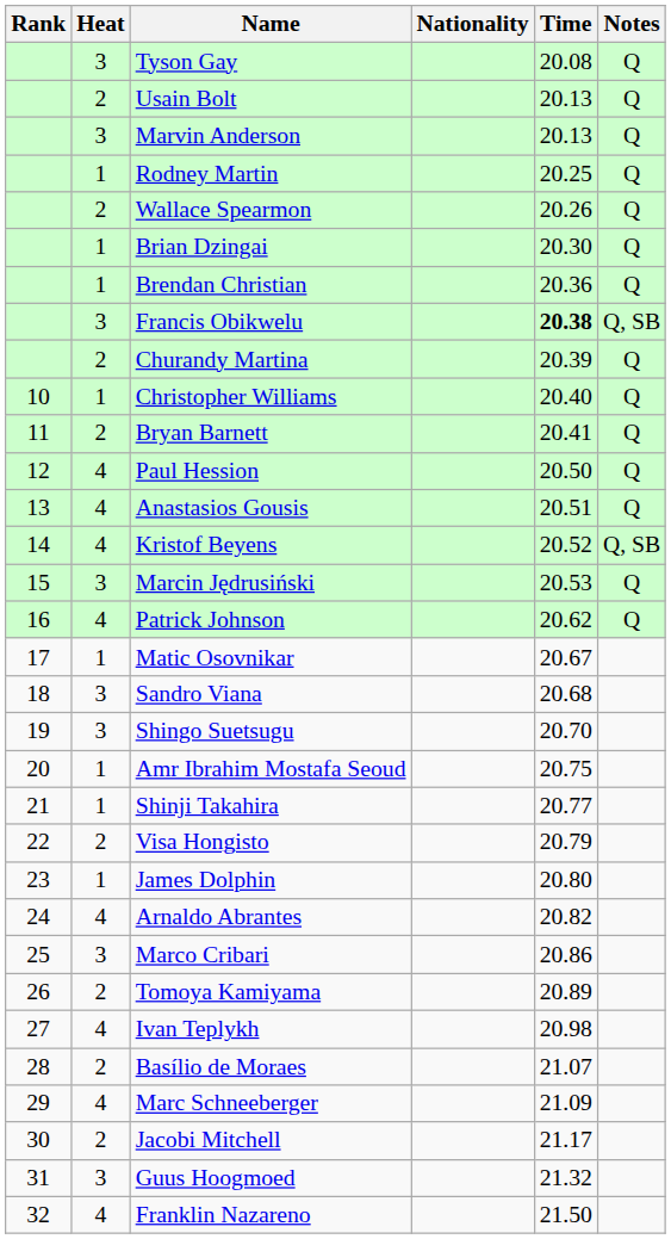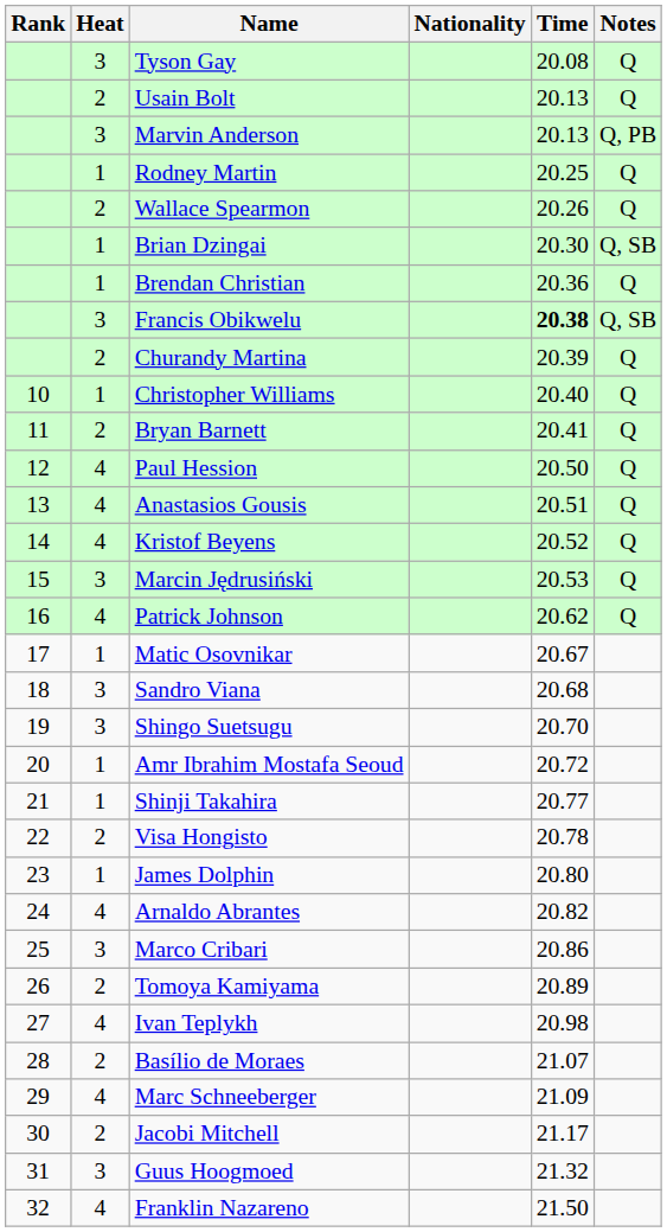 <table class="wikitable sortable" style="text-align:center">
 <tr>
 <th>Rank</th>
 <th>Heat</th>
 <th>Name</th>
 <th>Nationality</th>
 <th>Time</th>
 <th>Notes</th>
 </tr>
 <tr bgcolor=ccffcc>
 <td></td>
 <td>3</td>
 <td align=left><a href='#'>Tyson Gay</a></td>
 <td align=left></td>
 <td>20.08</td>
 <td>Q</td>
 </tr>
 <tr bgcolor=ccffcc>
 <td></td>
 <td>2</td>
 <td align=left><a href='#'>Usain Bolt</a></td>
 <td align=left></td>
 <td>20.13</td>
 <td>Q</td>
 </tr>
 <tr bgcolor=ccffcc>
 <td></td>
 <td>3</td>
 <td align=left><a href='#'>Marvin Anderson</a></td>
 <td align=left></td>
 <td>20.13</td>
-<td>Q</td>
+<td>Q, PB</td>
 </tr>
 <tr bgcolor=ccffcc>
 <td></td>
 <td>1</td>
 <td align=left><a href='#'>Rodney Martin</a></td>
 <td align=left></td>
 <td>20.25</td>
 <td>Q</td>
 </tr>
 <tr bgcolor=ccffcc>
 <td></td>
 <td>2</td>
 <td align=left><a href='#'>Wallace Spearmon</a></td>
 <td align=left></td>
 <td>20.26</td>
 <td>Q</td>
 </tr>
 <tr bgcolor=ccffcc>
 <td></td>
 <td>1</td>
 <td align=left><a href='#'>Brian Dzingai</a></td>
 <td align=left></td>
 <td>20.30</td>
-<td>Q</td>
+<td>Q, SB</td>
 </tr>
 <tr bgcolor=ccffcc>
 <td></td>
 <td>1</td>
 <td align=left><a href='#'>Brendan Christian</a></td>
 <td align=left></td>
 <td>20.36</td>
 <td>Q</td>
 </tr>
 <tr bgcolor=ccffcc>
 <td></td>
 <td>3</td>
 <td align=left><a href='#'>Francis Obikwelu</a></td>
 <td align=left></td>
 <td><strong>20.38</strong></td>
 <td>Q, SB</td>
 </tr>
 <tr bgcolor=ccffcc>
 <td></td>
 <td>2</td>
 <td align=left><a href='#'>Churandy Martina</a></td>
 <td align=left></td>
 <td>20.39</td>
 <td>Q</td>
 </tr>
 <tr bgcolor=ccffcc>
 <td>10</td>
 <td>1</td>
 <td align=left><a href='#'>Christopher Williams</a></td>
 <td align=left></td>
 <td>20.40</td>
 <td>Q</td>
 </tr>
 <tr bgcolor=ccffcc>
 <td>11</td>
 <td>2</td>
 <td align=left><a href='#'>Bryan Barnett</a></td>
 <td align=left></td>
 <td>20.41</td>
 <td>Q</td>
 </tr>
 <tr bgcolor=ccffcc>
 <td>12</td>
 <td>4</td>
 <td align=left><a href='#'>Paul Hession</a></td>
 <td align=left></td>
 <td>20.50</td>
 <td>Q</td>
 </tr>
 <tr bgcolor=ccffcc>
 <td>13</td>
 <td>4</td>
 <td align=left><a href='#'>Anastasios Gousis</a></td>
 <td align=left></td>
 <td>20.51</td>
 <td>Q</td>
 </tr>
 <tr bgcolor=ccffcc>
 <td>14</td>
 <td>4</td>
 <td align=left><a href='#'>Kristof Beyens</a></td>
 <td align=left></td>
 <td>20.52</td>
-<td>Q, SB</td>
+<td>Q</td>
 </tr>
 <tr bgcolor=ccffcc>
 <td>15</td>
 <td>3</td>
 <td align=left><a href='#'>Marcin Jędrusiński</a></td>
 <td align=left></td>
 <td>20.53</td>
 <td>Q</td>
 </tr>
 <tr bgcolor=ccffcc>
 <td>16</td>
 <td>4</td>
 <td align=left><a href='#'>Patrick Johnson</a></td>
 <td align=left></td>
 <td>20.62</td>
 <td>Q</td>
 </tr>
 <tr>
 <td>17</td>
 <td>1</td>
 <td align=left><a href='#'>Matic Osovnikar</a></td>
 <td align=left></td>
 <td>20.67</td>
 <td></td>
 </tr>
 <tr>
 <td>18</td>
 <td>3</td>
 <td align=left><a href='#'>Sandro Viana</a></td>
 <td align=left></td>
 <td>20.68</td>
 <td></td>
 </tr>
 <tr>
 <td>19</td>
 <td>3</td>
 <td align=left><a href='#'>Shingo Suetsugu</a></td>
 <td align=left></td>
 <td>20.70</td>
 <td></td>
 </tr>
 <tr>
 <td>20</td>
 <td>1</td>
 <td align=left><a href='#'>Amr Ibrahim Mostafa Seoud</a></td>
 <td align=left></td>
-<td>20.75</td>
+<td>20.72</td>
 <td></td>
 </tr>
 <tr>
 <td>21</td>
 <td>1</td>
 <td align=left><a href='#'>Shinji Takahira</a></td>
 <td align=left></td>
 <td>20.77</td>
 <td></td>
 </tr>
 <tr>
 <td>22</td>
 <td>2</td>
 <td align=left><a href='#'>Visa Hongisto</a></td>
 <td align=left></td>
-<td>20.79</td>
+<td>20.78</td>
 <td></td>
 </tr>
 <tr>
 <td>23</td>
 <td>1</td>
 <td align=left><a href='#'>James Dolphin</a></td>
 <td align=left></td>
 <td>20.80</td>
 <td></td>
 </tr>
 <tr>
 <td>24</td>
 <td>4</td>
 <td align=left><a href='#'>Arnaldo Abrantes</a></td>
 <td align=left></td>
 <td>20.82</td>
 <td></td>
 </tr>
 <tr>
 <td>25</td>
 <td>3</td>
 <td align=left><a href='#'>Marco Cribari</a></td>
 <td align=left></td>
 <td>20.86</td>
 <td></td>
 </tr>
 <tr>
 <td>26</td>
 <td>2</td>
 <td align=left><a href='#'>Tomoya Kamiyama</a></td>
 <td align=left></td>
 <td>20.89</td>
 <td></td>
 </tr>
 <tr>
 <td>27</td>
 <td>4</td>
 <td align=left><a href='#'>Ivan Teplykh</a></td>
 <td align=left></td>
 <td>20.98</td>
 <td></td>
 </tr>
 <tr>
 <td>28</td>
 <td>2</td>
 <td align=left><a href='#'>Basílio de Moraes</a></td>
 <td align=left></td>
 <td>21.07</td>
 <td></td>
 </tr>
 <tr>
 <td>29</td>
 <td>4</td>
 <td align=left><a href='#'>Marc Schneeberger</a></td>
 <td align=left></td>
 <td>21.09</td>
 <td></td>
 </tr>
 <tr>
 <td>30</td>
 <td>2</td>
 <td align=left><a href='#'>Jacobi Mitchell</a></td>
 <td align=left></td>
 <td>21.17</td>
 <td></td>
 </tr>
 <tr>
 <td>31</td>
 <td>3</td>
 <td align=left><a href='#'>Guus Hoogmoed</a></td>
 <td align=left></td>
 <td>21.32</td>
 <td></td>
 </tr>
 <tr>
 <td>32</td>
 <td>4</td>
 <td align=left><a href='#'>Franklin Nazareno</a></td>
 <td align=left></td>
 <td>21.50</td>
 <td></td>
 </tr>
 </table>
